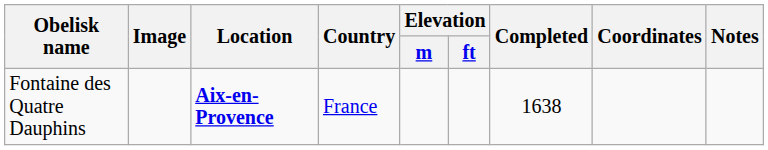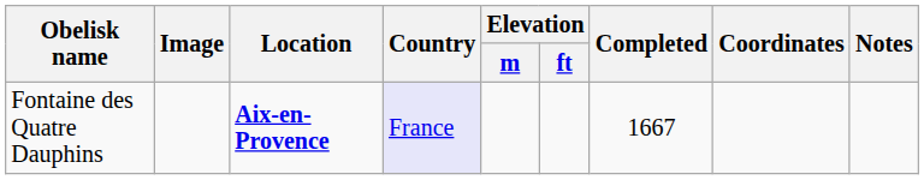 <table class="wikitable sortable">
 <tr>
 <th rowspan=2>Obelisk name</th>
 <th rowspan=2 class="unsortable">Image</th>
 <th rowspan=2>Location</th>
 <th rowspan=2>Country</th>
 <th colspan=2>Elevation</th>
 <th rowspan=2>Completed</th>
 <th rowspan=2>Coordinates</th>
 <th rowspan=2>Notes</th>
 </tr>
 <tr>
 <th><a href='#'>m</a></th>
 <th><a href='#'>ft</a></th>
 </tr>
 <tr>
 <td>Fontaine des<br> Quatre Dauphins</td>
 <td></td>
 <td><strong><a href='#'>Aix-en-Provence</a></strong></td>
-<td><a href='#'>France</a></td>
+<td style="background: lavender;"><a href='#'>France</a></td>
 <td></td>
 <td></td>
-<td align=center>1638</td>
+<td align=center>1667</td>
 <td></td>
 <td></td>
 </tr>
 </table>
